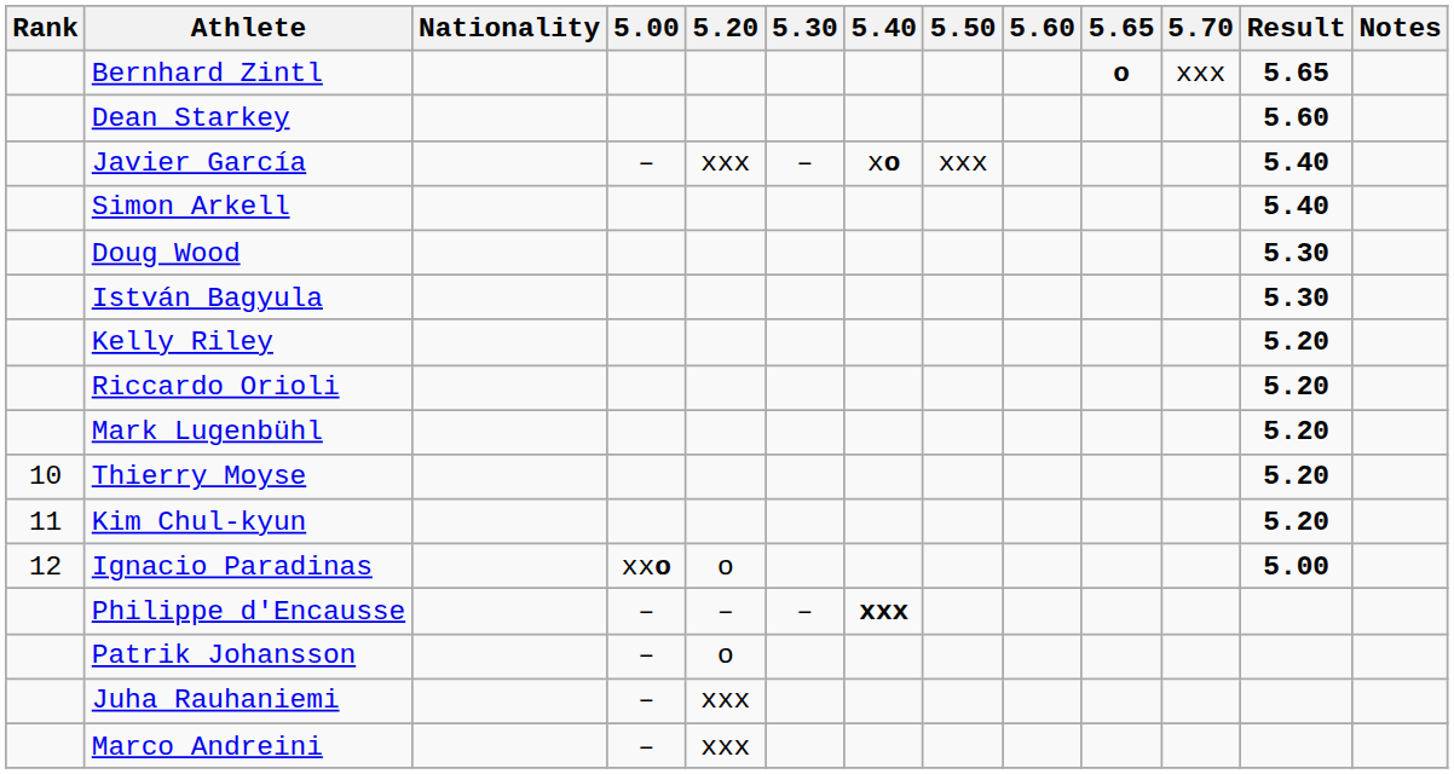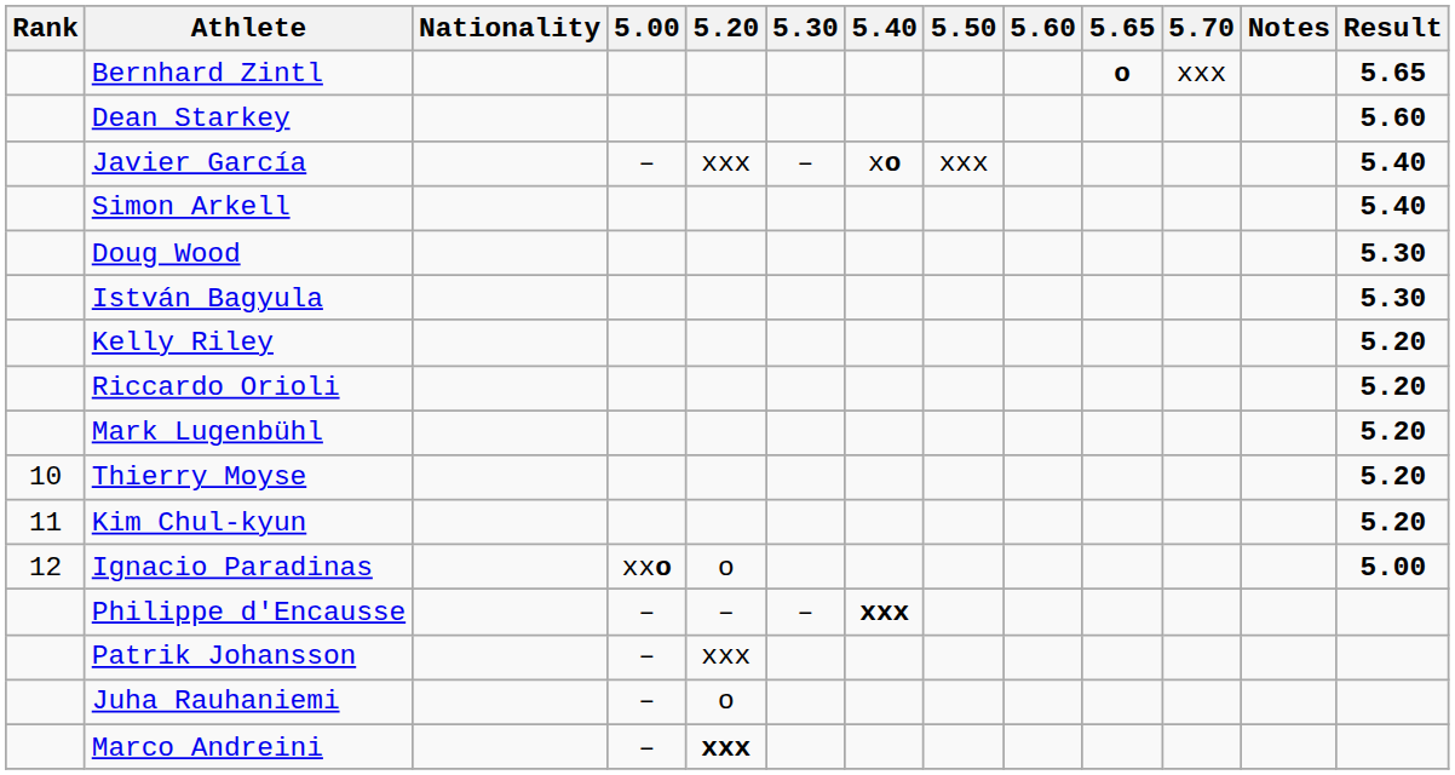 <table class="wikitable sortable" style="text-align:center">
 <tr>
 <th>Rank</th>
 <th>Athlete</th>
 <th>Nationality</th>
 <th>5.00</th>
 <th>5.20</th>
 <th>5.30</th>
 <th>5.40</th>
 <th>5.50</th>
 <th>5.60</th>
 <th>5.65</th>
 <th>5.70</th>
+<th>Notes</th>
 <th>Result</th>
-<th>Notes</th>
 </tr>
 <tr>
 <td></td>
 <td align=left><a href='#'>Bernhard Zintl</a></td>
 <td align=left></td>
 <td></td>
 <td></td>
 <td></td>
 <td></td>
 <td></td>
 <td></td>
 <td><strong>o</strong></td>
 <td>xxx</td>
+<td></td>
 <td><strong>5.65</strong></td>
-<td></td>
 </tr>
 <tr>
 <td></td>
 <td align=left><a href='#'>Dean Starkey</a></td>
 <td align=left></td>
 <td></td>
 <td></td>
 <td></td>
 <td></td>
 <td></td>
 <td></td>
 <td></td>
 <td></td>
+<td></td>
 <td><strong>5.60</strong></td>
-<td></td>
 </tr>
 <tr>
 <td></td>
 <td align=left><a href='#'>Javier García</a></td>
 <td align=left></td>
 <td>–</td>
 <td>xxx</td>
 <td>–</td>
 <td>x<strong>o</strong></td>
 <td>xxx</td>
 <td></td>
 <td></td>
 <td></td>
+<td></td>
 <td><strong>5.40</strong></td>
-<td></td>
 </tr>
 <tr>
 <td></td>
 <td align=left><a href='#'>Simon Arkell</a></td>
 <td align=left></td>
 <td></td>
 <td></td>
 <td></td>
 <td></td>
 <td></td>
 <td></td>
 <td></td>
 <td></td>
+<td></td>
 <td><strong>5.40</strong></td>
-<td></td>
 </tr>
 <tr>
 <td></td>
 <td align=left><a href='#'>Doug Wood</a></td>
 <td align=left></td>
 <td></td>
 <td></td>
 <td></td>
 <td></td>
 <td></td>
 <td></td>
 <td></td>
 <td></td>
+<td></td>
 <td><strong>5.30</strong></td>
-<td></td>
 </tr>
 <tr>
 <td></td>
 <td align=left><a href='#'>István Bagyula</a></td>
 <td align=left></td>
 <td></td>
 <td></td>
 <td></td>
 <td></td>
 <td></td>
 <td></td>
 <td></td>
 <td></td>
+<td></td>
 <td><strong>5.30</strong></td>
-<td></td>
 </tr>
 <tr>
 <td></td>
 <td align=left><a href='#'>Kelly Riley</a></td>
 <td align=left></td>
 <td></td>
 <td></td>
 <td></td>
 <td></td>
 <td></td>
 <td></td>
 <td></td>
 <td></td>
+<td></td>
 <td><strong>5.20</strong></td>
-<td></td>
 </tr>
 <tr>
 <td></td>
 <td align=left><a href='#'>Riccardo Orioli</a></td>
 <td align=left></td>
 <td></td>
 <td></td>
 <td></td>
 <td></td>
 <td></td>
 <td></td>
 <td></td>
 <td></td>
+<td></td>
 <td><strong>5.20</strong></td>
-<td></td>
 </tr>
 <tr>
 <td></td>
 <td align=left><a href='#'>Mark Lugenbühl</a></td>
 <td align=left></td>
 <td></td>
 <td></td>
 <td></td>
 <td></td>
 <td></td>
 <td></td>
 <td></td>
 <td></td>
+<td></td>
 <td><strong>5.20</strong></td>
-<td></td>
 </tr>
 <tr>
 <td>10</td>
 <td align=left><a href='#'>Thierry Moyse</a></td>
 <td align=left></td>
 <td></td>
 <td></td>
 <td></td>
 <td></td>
 <td></td>
 <td></td>
 <td></td>
 <td></td>
+<td></td>
 <td><strong>5.20</strong></td>
-<td></td>
 </tr>
 <tr>
 <td>11</td>
 <td align=left><a href='#'>Kim Chul-kyun</a></td>
 <td align=left></td>
 <td></td>
 <td></td>
 <td></td>
 <td></td>
 <td></td>
 <td></td>
 <td></td>
 <td></td>
+<td></td>
 <td><strong>5.20</strong></td>
-<td></td>
 </tr>
 <tr>
 <td>12</td>
 <td align=left><a href='#'>Ignacio Paradinas</a></td>
 <td align=left></td>
 <td>xx<strong>o</strong></td>
 <td>o</td>
 <td></td>
 <td></td>
 <td></td>
 <td></td>
 <td></td>
 <td></td>
+<td></td>
 <td><strong>5.00</strong></td>
-<td></td>
 </tr>
 <tr>
 <td></td>
 <td align=left><a href='#'>Philippe d'Encausse</a></td>
 <td align=left></td>
 <td>–</td>
 <td>–</td>
 <td>–</td>
 <td><strong>xxx</strong></td>
 <td></td>
 <td></td>
 <td></td>
 <td></td>
+<td></td>
 <td><strong></strong></td>
-<td></td>
 </tr>
 <tr>
 <td></td>
 <td align=left><a href='#'>Patrik Johansson</a></td>
+<td align=left></td>
+<td>–</td>
+<td>xxx</td>
+<td></td>
+<td></td>
+<td></td>
+<td></td>
+<td></td>
+<td></td>
+<td></td>
+<td><strong></strong></td>
+</tr>
+<tr>
+<td></td>
+<td align=left><a href='#'>Juha Rauhaniemi</a></td>
 <td align=left></td>
 <td>–</td>
 <td>o</td>
 <td></td>
 <td></td>
 <td></td>
 <td></td>
 <td></td>
 <td></td>
+<td></td>
 <td><strong></strong></td>
-<td></td>
 </tr>
 <tr>
 <td></td>
-<td align=left><a href='#'>Juha Rauhaniemi</a></td>
+<td align=left><a href='#'>Marco Andreini</a></td>
 <td align=left></td>
 <td>–</td>
-<td>xxx</td>
+<td><strong>xxx</strong></td>
+<td></td>
 <td></td>
 <td></td>
 <td></td>
 <td></td>
 <td></td>
 <td></td>
 <td><strong></strong></td>
-<td></td>
-</tr>
-<tr>
-<td></td>
-<td align=left><a href='#'>Marco Andreini</a></td>
-<td align=left></td>
-<td>–</td>
-<td>xxx</td>
-<td></td>
-<td></td>
-<td></td>
-<td></td>
-<td></td>
-<td></td>
-<td><strong></strong></td>
-<td></td>
 </tr>
 </table>
